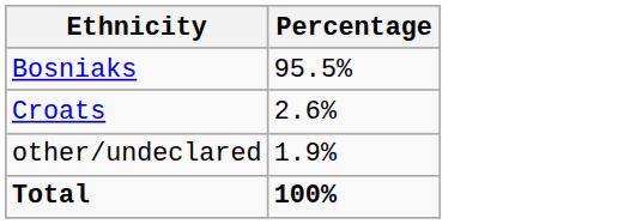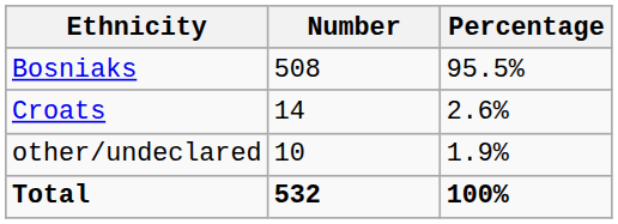 <table class="wikitable">
 <tr>
 <th width="100px">Ethnicity</th>
+<th width="80px">Number</th>
 <th width="80px">Percentage</th>
 </tr>
 <tr>
 <td><a href='#'>Bosniaks</a></td>
+<td>508</td>
 <td>95.5%</td>
 </tr>
 <tr>
 <td><a href='#'>Croats</a></td>
+<td>14</td>
 <td>2.6%</td>
 </tr>
 <tr>
 <td>other/undeclared</td>
+<td>10</td>
 <td>1.9%</td>
 </tr>
 <tr>
 <td><strong>Total</strong></td>
+<td><strong>532</strong></td>
 <td><strong>100%</strong></td>
 </tr>
 </table>
